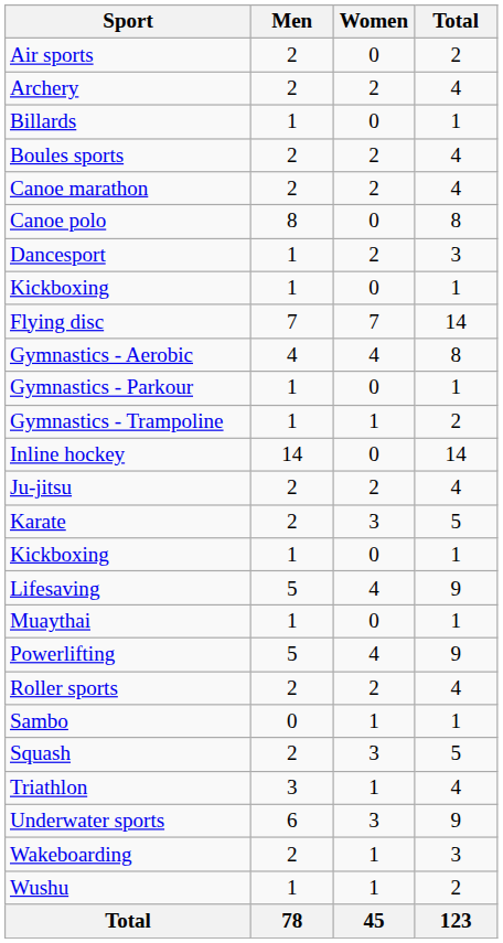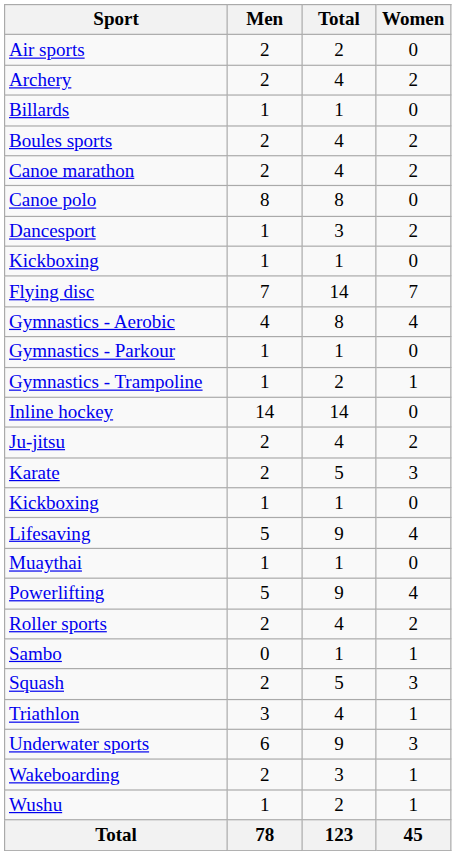 <table class="wikitable sortable" style="text-align:center;">
 <tr>
 <th width=180>Sport</th>
 <th width=55>Men</th>
+<th width=55>Total</th>
 <th width=55>Women</th>
-<th width=55>Total</th>
 </tr>
 <tr>
 <td align=left><a href='#'>Air sports</a></td>
 <td>2</td>
+<td>2</td>
 <td>0</td>
-<td>2</td>
 </tr>
 <tr>
 <td align=left><a href='#'>Archery</a></td>
 <td>2</td>
+<td>4</td>
 <td>2</td>
-<td>4</td>
 </tr>
 <tr>
 <td align=left><a href='#'>Billards</a></td>
 <td>1</td>
+<td>1</td>
 <td>0</td>
-<td>1</td>
 </tr>
 <tr>
 <td align=left><a href='#'>Boules sports</a></td>
 <td>2</td>
+<td>4</td>
 <td>2</td>
-<td>4</td>
 </tr>
 <tr>
 <td align=left><a href='#'>Canoe marathon</a></td>
 <td>2</td>
+<td>4</td>
 <td>2</td>
-<td>4</td>
 </tr>
 <tr>
 <td align=left><a href='#'>Canoe polo</a></td>
 <td>8</td>
+<td>8</td>
 <td>0</td>
-<td>8</td>
 </tr>
 <tr>
 <td align=left><a href='#'>Dancesport</a></td>
 <td>1</td>
+<td>3</td>
 <td>2</td>
+</tr>
+<tr>
+<td align=left><a href='#'>Kickboxing</a></td>
+<td>1</td>
+<td>1</td>
+<td>0</td>
+</tr>
+<tr>
+<td align=left><a href='#'>Flying disc</a></td>
+<td>7</td>
+<td>14</td>
+<td>7</td>
+</tr>
+<tr>
+<td align=left><a href='#'>Gymnastics - Aerobic</a></td>
+<td>4</td>
+<td>8</td>
+<td>4</td>
+</tr>
+<tr>
+<td align=left><a href='#'>Gymnastics - Parkour</a></td>
+<td>1</td>
+<td>1</td>
+<td>0</td>
+</tr>
+<tr>
+<td align=left><a href='#'>Gymnastics - Trampoline</a></td>
+<td>1</td>
+<td>2</td>
+<td>1</td>
+</tr>
+<tr>
+<td align=left><a href='#'>Inline hockey</a></td>
+<td>14</td>
+<td>14</td>
+<td>0</td>
+</tr>
+<tr>
+<td align=left><a href='#'>Ju-jitsu</a></td>
+<td>2</td>
+<td>4</td>
+<td>2</td>
+</tr>
+<tr>
+<td align=left><a href='#'>Karate</a></td>
+<td>2</td>
+<td>5</td>
 <td>3</td>
 </tr>
 <tr>
 <td align=left><a href='#'>Kickboxing</a></td>
 <td>1</td>
-<td>0</td>
-<td>1</td>
-</tr>
-<tr>
-<td align=left><a href='#'>Flying disc</a></td>
-<td>7</td>
-<td>7</td>
-<td>14</td>
-</tr>
-<tr>
-<td align=left><a href='#'>Gymnastics - Aerobic</a></td>
-<td>4</td>
-<td>4</td>
-<td>8</td>
-</tr>
-<tr>
-<td align=left><a href='#'>Gymnastics - Parkour</a></td>
 <td>1</td>
 <td>0</td>
-<td>1</td>
-</tr>
-<tr>
-<td align=left><a href='#'>Gymnastics - Trampoline</a></td>
-<td>1</td>
-<td>1</td>
-<td>2</td>
-</tr>
-<tr>
-<td align=left><a href='#'>Inline hockey</a></td>
-<td>14</td>
-<td>0</td>
-<td>14</td>
-</tr>
-<tr>
-<td align=left><a href='#'>Ju-jitsu</a></td>
-<td>2</td>
-<td>2</td>
-<td>4</td>
-</tr>
-<tr>
-<td align=left><a href='#'>Karate</a></td>
-<td>2</td>
-<td>3</td>
-<td>5</td>
-</tr>
-<tr>
-<td align=left><a href='#'>Kickboxing</a></td>
-<td>1</td>
-<td>0</td>
-<td>1</td>
 </tr>
 <tr>
 <td align=left><a href='#'>Lifesaving</a></td>
 <td>5</td>
+<td>9</td>
 <td>4</td>
-<td>9</td>
 </tr>
 <tr>
 <td align=left><a href='#'>Muaythai</a></td>
 <td>1</td>
+<td>1</td>
 <td>0</td>
-<td>1</td>
 </tr>
 <tr>
 <td align=left><a href='#'>Powerlifting</a></td>
 <td>5</td>
+<td>9</td>
 <td>4</td>
-<td>9</td>
 </tr>
 <tr>
 <td align=left><a href='#'>Roller sports</a></td>
 <td>2</td>
+<td>4</td>
 <td>2</td>
-<td>4</td>
 </tr>
 <tr>
 <td align=left><a href='#'>Sambo</a></td>
 <td>0</td>
 <td>1</td>
 <td>1</td>
 </tr>
 <tr>
 <td align=left><a href='#'>Squash</a></td>
 <td>2</td>
+<td>5</td>
 <td>3</td>
-<td>5</td>
 </tr>
 <tr>
 <td align=left><a href='#'>Triathlon</a></td>
 <td>3</td>
+<td>4</td>
 <td>1</td>
-<td>4</td>
 </tr>
 <tr>
 <td align=left><a href='#'>Underwater sports</a></td>
 <td>6</td>
+<td>9</td>
 <td>3</td>
-<td>9</td>
 </tr>
 <tr>
 <td align=left><a href='#'>Wakeboarding</a></td>
 <td>2</td>
+<td>3</td>
 <td>1</td>
-<td>3</td>
 </tr>
 <tr>
 <td align=left><a href='#'>Wushu</a></td>
 <td>1</td>
+<td>2</td>
 <td>1</td>
-<td>2</td>
 </tr>
 <tr>
 <th>Total</th>
 <th>78</th>
+<th>123</th>
 <th>45</th>
-<th>123</th>
 </tr>
 </table>
